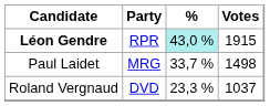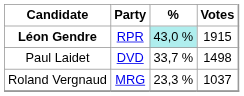 <table align="center" rules="all" cellspacing="0" cellpadding="4" style="border: 1px solid #999; border-right: 2px solid #999; border-bottom: 2px solid #999">
 <tr>
 <th>Candidate</th>
 <th>Party</th>
 <th>%</th>
 <th>Votes</th>
 </tr>
 <tr align=center>
 <td><strong>Léon Gendre</strong></td>
 <td><a href='#'>RPR</a></td>
 <td style="background: paleturquoise;">43,0 %</td>
 <td>1915</td>
 </tr>
 <tr align=center>
 <td>Paul Laidet</td>
-<td><a href='#'>MRG</a></td>
+<td><a href='#'>DVD</a></td>
 <td>33,7 %</td>
 <td>1498</td>
 </tr>
 <tr align=center>
 <td>Roland Vergnaud</td>
-<td><a href='#'>DVD</a></td>
+<td><a href='#'>MRG</a></td>
 <td>23,3 %</td>
 <td>1037</td>
 </tr>
 <tr>
 </tr>
 </table>
